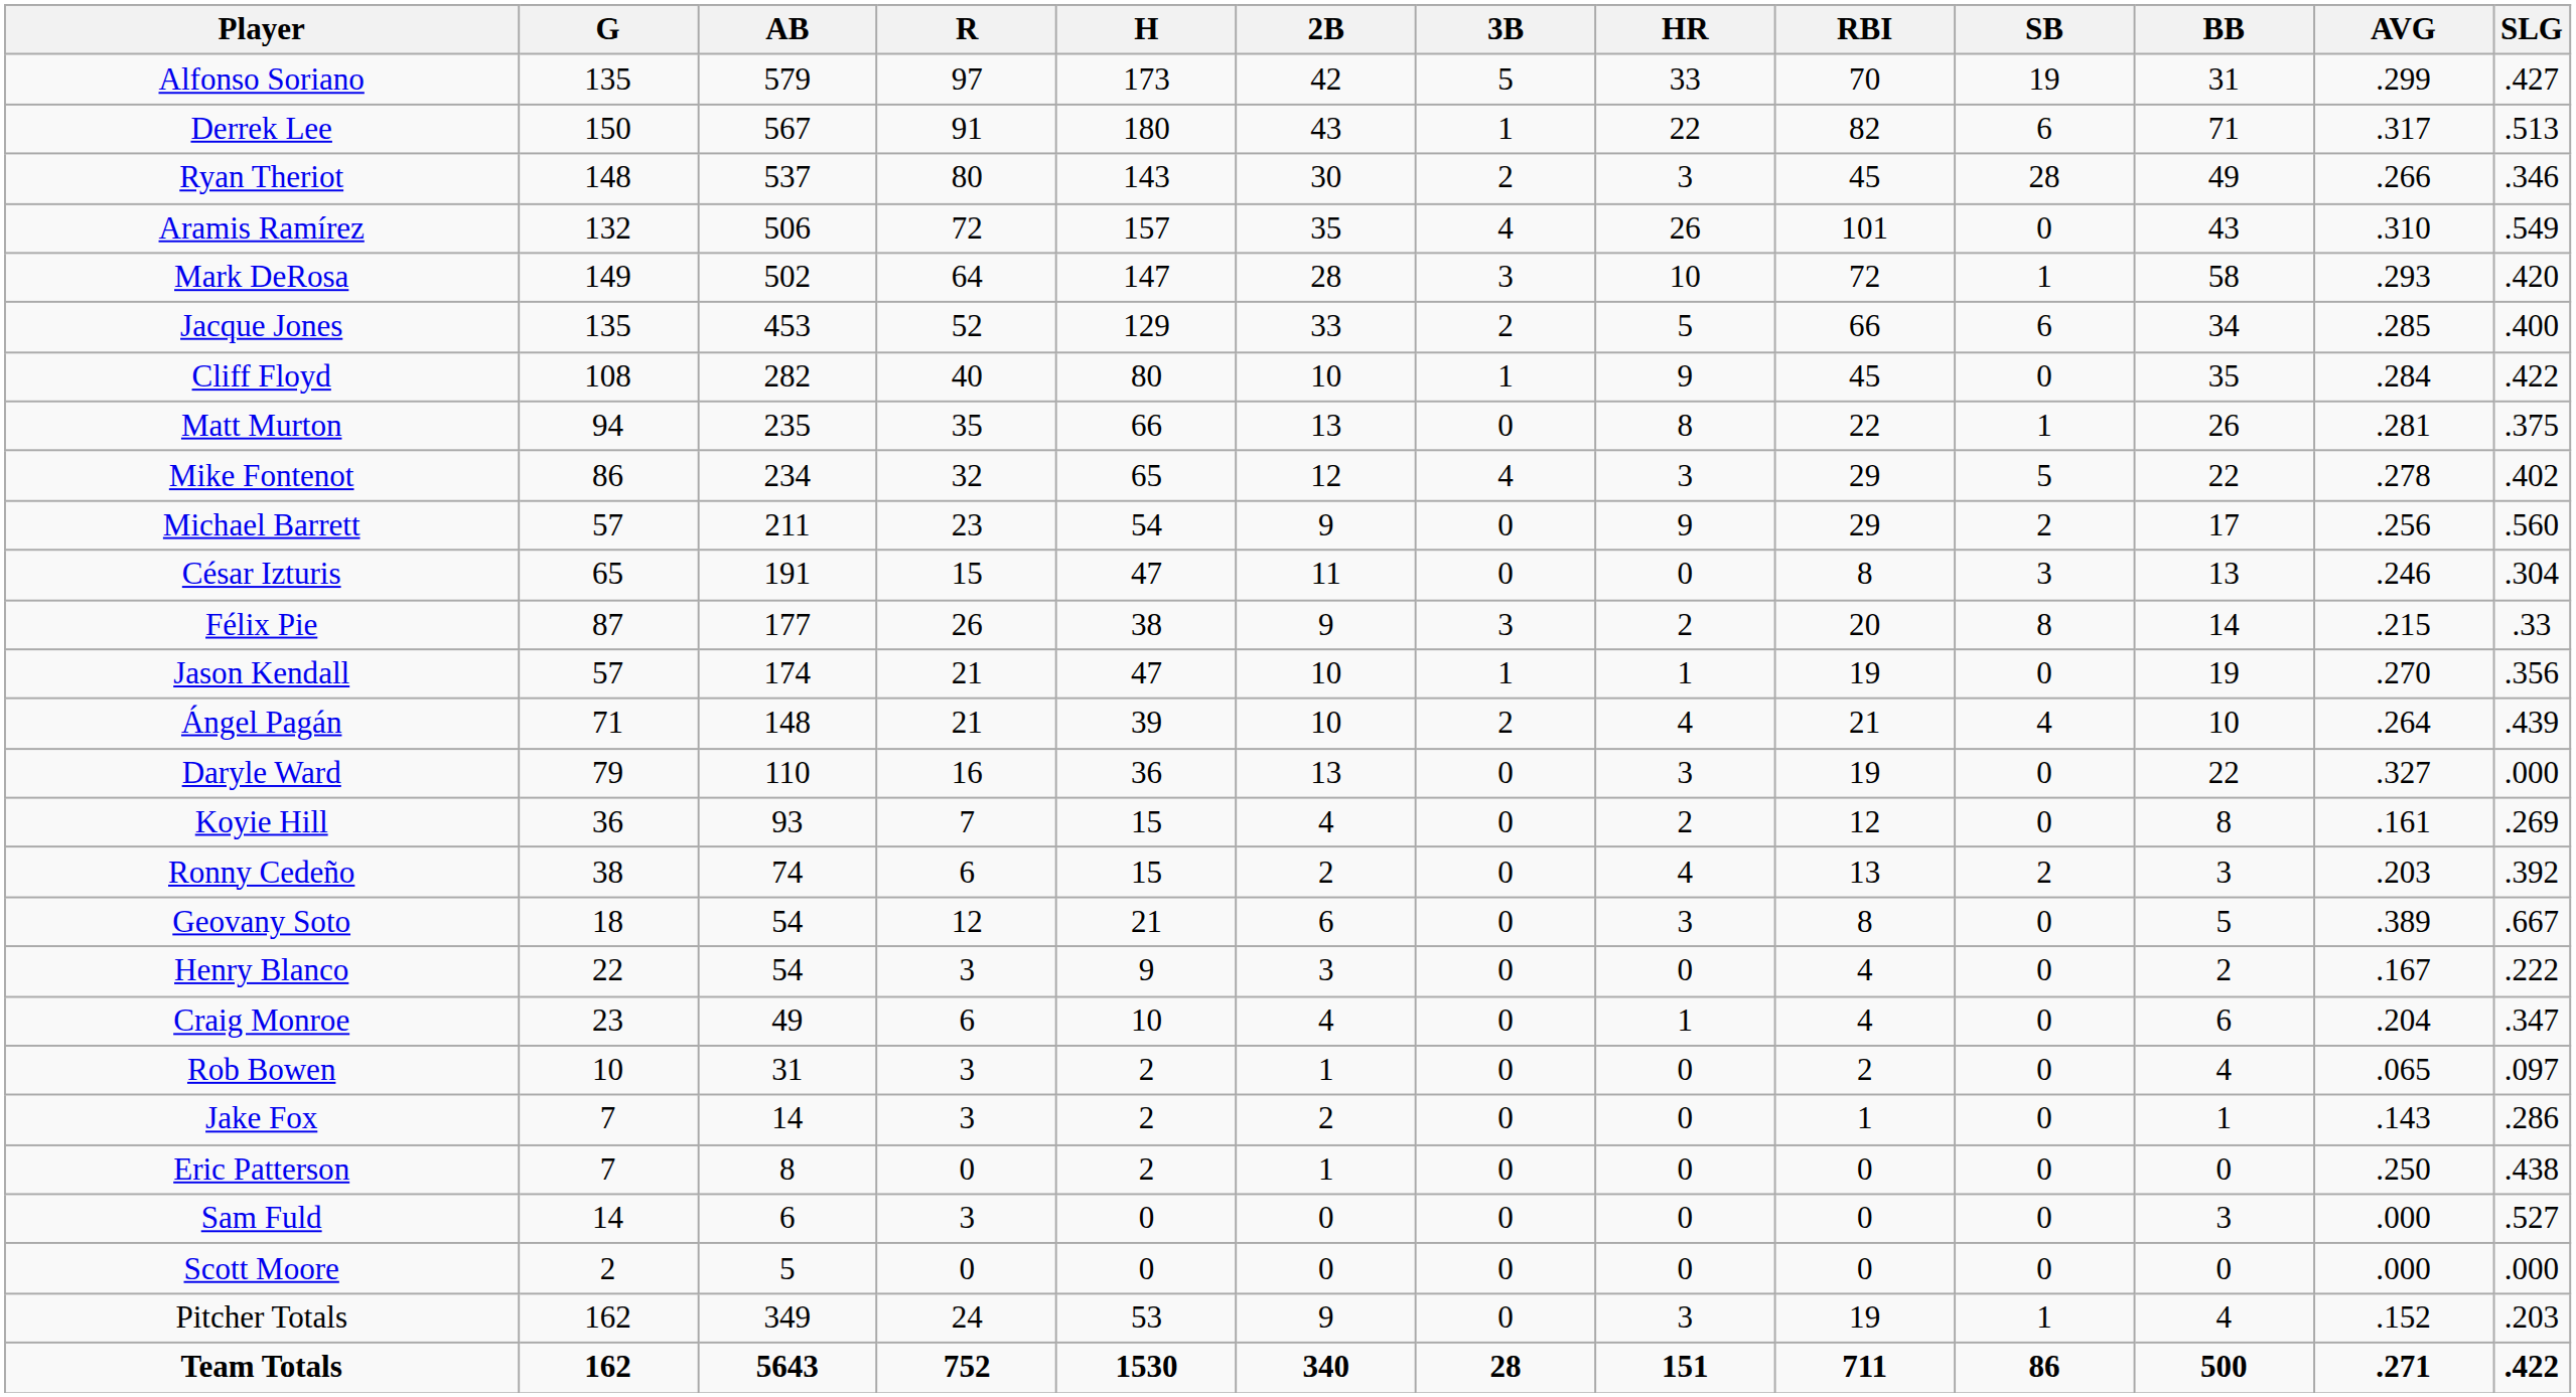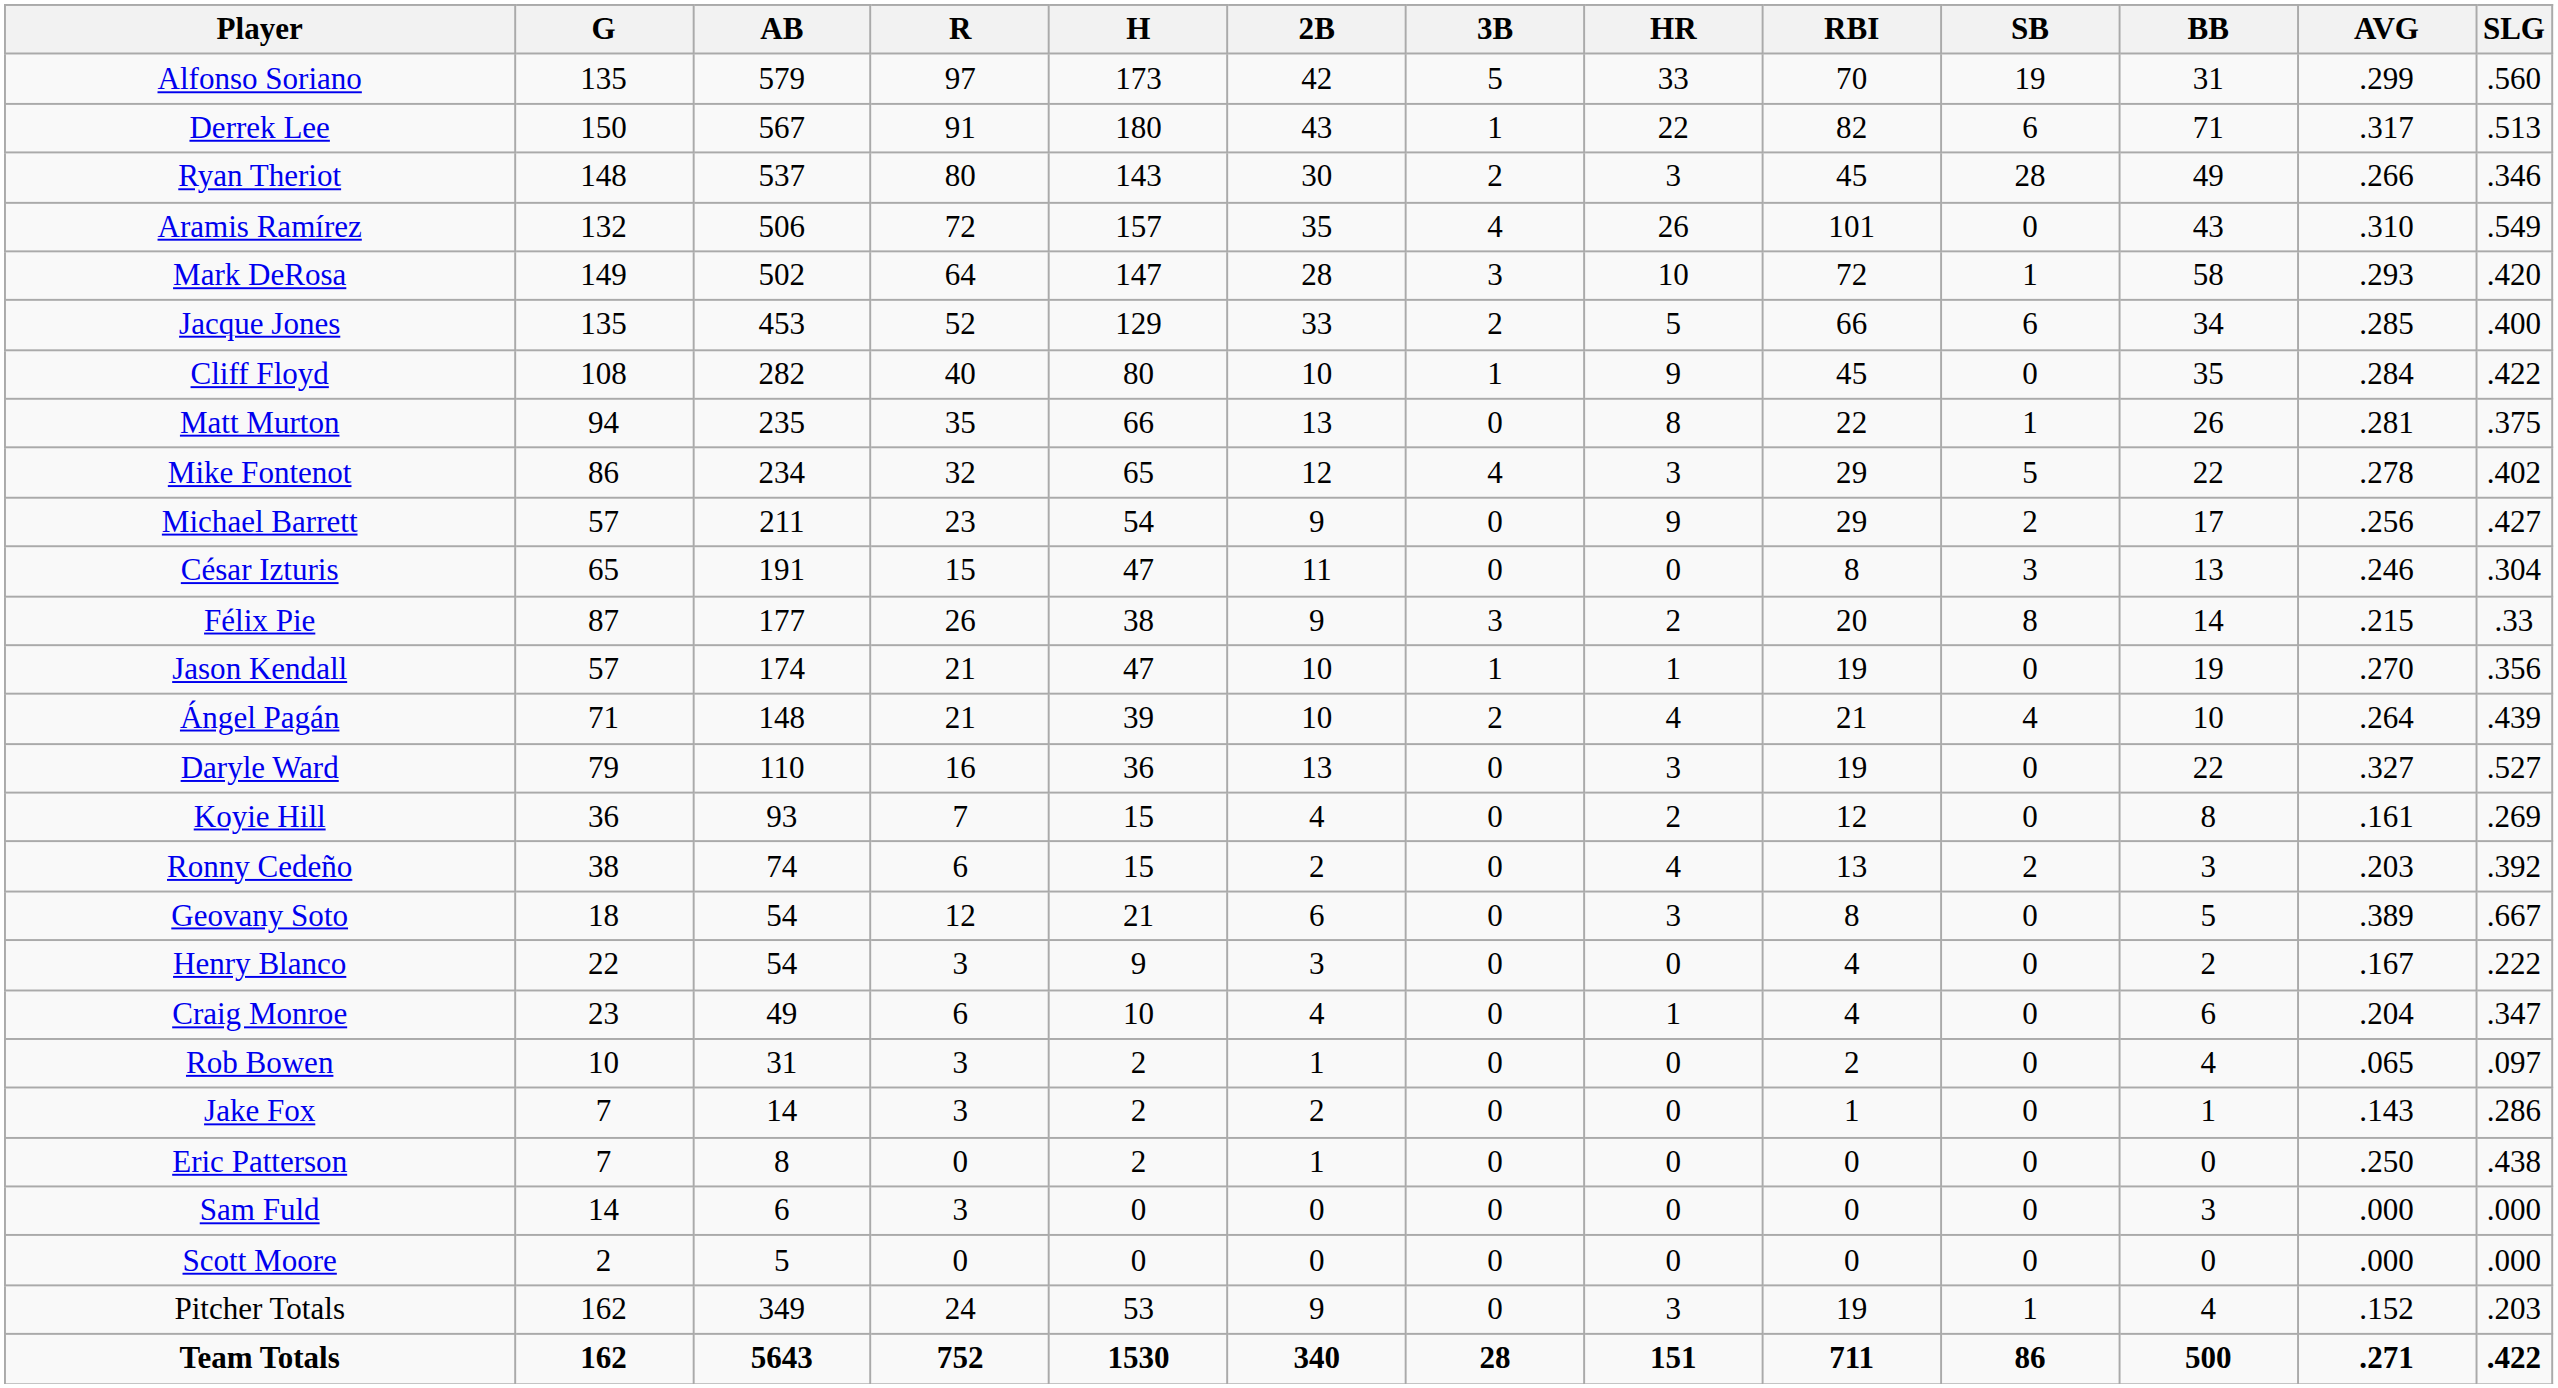 <table class=wikitable style="text-align:center">
 <tr>
 <th bgcolor=#DDDDFF; width="20%">Player</th>
 <th bgcolor=#DDDDFF; width="7%">G</th>
 <th bgcolor=#DDDDFF; width="7%">AB</th>
 <th bgcolor=#DDDDFF; width="7%">R</th>
 <th bgcolor=#DDDDFF; width="7%">H</th>
 <th bgcolor=#DDDDFF; width="7%">2B</th>
 <th bgcolor=#DDDDFF; width="7%">3B</th>
 <th bgcolor=#DDDDFF; width="7%">HR</th>
 <th bgcolor=#DDDDFF; width="7%">RBI</th>
 <th bgcolor=#DDDDFF; width="7%">SB</th>
 <th bgcolor=#DDDDFF; width="7%">BB</th>
 <th bgcolor=#DDDDFF; width="7%">AVG</th>
 <th bgcolor=#DDDDFF; width="7%">SLG</th>
 </tr>
 <tr>
 <td><a href='#'>Alfonso Soriano</a></td>
 <td>135</td>
 <td>579</td>
 <td>97</td>
 <td>173</td>
 <td>42</td>
 <td>5</td>
 <td>33</td>
 <td>70</td>
 <td>19</td>
 <td>31</td>
 <td>.299</td>
-<td>.427</td>
+<td>.560</td>
 </tr>
 <tr>
 <td><a href='#'>Derrek Lee</a></td>
 <td>150</td>
 <td>567</td>
 <td>91</td>
 <td>180</td>
 <td>43</td>
 <td>1</td>
 <td>22</td>
 <td>82</td>
 <td>6</td>
 <td>71</td>
 <td>.317</td>
 <td>.513</td>
 </tr>
 <tr>
 <td><a href='#'>Ryan Theriot</a></td>
 <td>148</td>
 <td>537</td>
 <td>80</td>
 <td>143</td>
 <td>30</td>
 <td>2</td>
 <td>3</td>
 <td>45</td>
 <td>28</td>
 <td>49</td>
 <td>.266</td>
 <td>.346</td>
 </tr>
 <tr>
 <td><a href='#'>Aramis Ramírez</a></td>
 <td>132</td>
 <td>506</td>
 <td>72</td>
 <td>157</td>
 <td>35</td>
 <td>4</td>
 <td>26</td>
 <td>101</td>
 <td>0</td>
 <td>43</td>
 <td>.310</td>
 <td>.549</td>
 </tr>
 <tr>
 <td><a href='#'>Mark DeRosa</a></td>
 <td>149</td>
 <td>502</td>
 <td>64</td>
 <td>147</td>
 <td>28</td>
 <td>3</td>
 <td>10</td>
 <td>72</td>
 <td>1</td>
 <td>58</td>
 <td>.293</td>
 <td>.420</td>
 </tr>
 <tr>
 <td><a href='#'>Jacque Jones</a></td>
 <td>135</td>
 <td>453</td>
 <td>52</td>
 <td>129</td>
 <td>33</td>
 <td>2</td>
 <td>5</td>
 <td>66</td>
 <td>6</td>
 <td>34</td>
 <td>.285</td>
 <td>.400</td>
 </tr>
 <tr>
 <td><a href='#'>Cliff Floyd</a></td>
 <td>108</td>
 <td>282</td>
 <td>40</td>
 <td>80</td>
 <td>10</td>
 <td>1</td>
 <td>9</td>
 <td>45</td>
 <td>0</td>
 <td>35</td>
 <td>.284</td>
 <td>.422</td>
 </tr>
 <tr>
 <td><a href='#'>Matt Murton</a></td>
 <td>94</td>
 <td>235</td>
 <td>35</td>
 <td>66</td>
 <td>13</td>
 <td>0</td>
 <td>8</td>
 <td>22</td>
 <td>1</td>
 <td>26</td>
 <td>.281</td>
 <td>.375</td>
 </tr>
 <tr>
 <td><a href='#'>Mike Fontenot</a></td>
 <td>86</td>
 <td>234</td>
 <td>32</td>
 <td>65</td>
 <td>12</td>
 <td>4</td>
 <td>3</td>
 <td>29</td>
 <td>5</td>
 <td>22</td>
 <td>.278</td>
 <td>.402</td>
 </tr>
 <tr>
 <td><a href='#'>Michael Barrett</a></td>
 <td>57</td>
 <td>211</td>
 <td>23</td>
 <td>54</td>
 <td>9</td>
 <td>0</td>
 <td>9</td>
 <td>29</td>
 <td>2</td>
 <td>17</td>
 <td>.256</td>
-<td>.560</td>
+<td>.427</td>
 </tr>
 <tr>
 <td><a href='#'>César Izturis</a></td>
 <td>65</td>
 <td>191</td>
 <td>15</td>
 <td>47</td>
 <td>11</td>
 <td>0</td>
 <td>0</td>
 <td>8</td>
 <td>3</td>
 <td>13</td>
 <td>.246</td>
 <td>.304</td>
 </tr>
 <tr>
 <td><a href='#'>Félix Pie</a></td>
 <td>87</td>
 <td>177</td>
 <td>26</td>
 <td>38</td>
 <td>9</td>
 <td>3</td>
 <td>2</td>
 <td>20</td>
 <td>8</td>
 <td>14</td>
 <td>.215</td>
 <td>.33</td>
 </tr>
 <tr>
 <td><a href='#'>Jason Kendall</a></td>
 <td>57</td>
 <td>174</td>
 <td>21</td>
 <td>47</td>
 <td>10</td>
 <td>1</td>
 <td>1</td>
 <td>19</td>
 <td>0</td>
 <td>19</td>
 <td>.270</td>
 <td>.356</td>
 </tr>
 <tr>
 <td><a href='#'>Ángel Pagán</a></td>
 <td>71</td>
 <td>148</td>
 <td>21</td>
 <td>39</td>
 <td>10</td>
 <td>2</td>
 <td>4</td>
 <td>21</td>
 <td>4</td>
 <td>10</td>
 <td>.264</td>
 <td>.439</td>
 </tr>
 <tr>
 <td><a href='#'>Daryle Ward</a></td>
 <td>79</td>
 <td>110</td>
 <td>16</td>
 <td>36</td>
 <td>13</td>
 <td>0</td>
 <td>3</td>
 <td>19</td>
 <td>0</td>
 <td>22</td>
 <td>.327</td>
-<td>.000</td>
+<td>.527</td>
 </tr>
 <tr>
 <td><a href='#'>Koyie Hill</a></td>
 <td>36</td>
 <td>93</td>
 <td>7</td>
 <td>15</td>
 <td>4</td>
 <td>0</td>
 <td>2</td>
 <td>12</td>
 <td>0</td>
 <td>8</td>
 <td>.161</td>
 <td>.269</td>
 </tr>
 <tr>
 <td><a href='#'>Ronny Cedeño</a></td>
 <td>38</td>
 <td>74</td>
 <td>6</td>
 <td>15</td>
 <td>2</td>
 <td>0</td>
 <td>4</td>
 <td>13</td>
 <td>2</td>
 <td>3</td>
 <td>.203</td>
 <td>.392</td>
 </tr>
 <tr>
 <td><a href='#'>Geovany Soto</a></td>
 <td>18</td>
 <td>54</td>
 <td>12</td>
 <td>21</td>
 <td>6</td>
 <td>0</td>
 <td>3</td>
 <td>8</td>
 <td>0</td>
 <td>5</td>
 <td>.389</td>
 <td>.667</td>
 </tr>
 <tr>
 <td><a href='#'>Henry Blanco</a></td>
 <td>22</td>
 <td>54</td>
 <td>3</td>
 <td>9</td>
 <td>3</td>
 <td>0</td>
 <td>0</td>
 <td>4</td>
 <td>0</td>
 <td>2</td>
 <td>.167</td>
 <td>.222</td>
 </tr>
 <tr>
 <td><a href='#'>Craig Monroe</a></td>
 <td>23</td>
 <td>49</td>
 <td>6</td>
 <td>10</td>
 <td>4</td>
 <td>0</td>
 <td>1</td>
 <td>4</td>
 <td>0</td>
 <td>6</td>
 <td>.204</td>
 <td>.347</td>
 </tr>
 <tr>
 <td><a href='#'>Rob Bowen</a></td>
 <td>10</td>
 <td>31</td>
 <td>3</td>
 <td>2</td>
 <td>1</td>
 <td>0</td>
 <td>0</td>
 <td>2</td>
 <td>0</td>
 <td>4</td>
 <td>.065</td>
 <td>.097</td>
 </tr>
 <tr>
 <td><a href='#'>Jake Fox</a></td>
 <td>7</td>
 <td>14</td>
 <td>3</td>
 <td>2</td>
 <td>2</td>
 <td>0</td>
 <td>0</td>
 <td>1</td>
 <td>0</td>
 <td>1</td>
 <td>.143</td>
 <td>.286</td>
 </tr>
 <tr>
 <td><a href='#'>Eric Patterson</a></td>
 <td>7</td>
 <td>8</td>
 <td>0</td>
 <td>2</td>
 <td>1</td>
 <td>0</td>
 <td>0</td>
 <td>0</td>
 <td>0</td>
 <td>0</td>
 <td>.250</td>
 <td>.438</td>
 </tr>
 <tr>
 <td><a href='#'>Sam Fuld</a></td>
 <td>14</td>
 <td>6</td>
 <td>3</td>
 <td>0</td>
 <td>0</td>
 <td>0</td>
 <td>0</td>
 <td>0</td>
 <td>0</td>
 <td>3</td>
 <td>.000</td>
-<td>.527</td>
+<td>.000</td>
 </tr>
 <tr>
 <td><a href='#'>Scott Moore</a></td>
 <td>2</td>
 <td>5</td>
 <td>0</td>
 <td>0</td>
 <td>0</td>
 <td>0</td>
 <td>0</td>
 <td>0</td>
 <td>0</td>
 <td>0</td>
 <td>.000</td>
 <td>.000</td>
 </tr>
 <tr>
 <td>Pitcher Totals</td>
 <td>162</td>
 <td>349</td>
 <td>24</td>
 <td>53</td>
 <td>9</td>
 <td>0</td>
 <td>3</td>
 <td>19</td>
 <td>1</td>
 <td>4</td>
 <td>.152</td>
 <td>.203</td>
 </tr>
 <tr>
 <td><strong>Team Totals</strong></td>
 <td><strong>162</strong></td>
 <td><strong>5643</strong></td>
 <td><strong>752</strong></td>
 <td><strong>1530</strong></td>
 <td><strong>340</strong></td>
 <td><strong>28</strong></td>
 <td><strong>151</strong></td>
 <td><strong>711</strong></td>
 <td><strong>86</strong></td>
 <td><strong>500</strong></td>
 <td><strong>.271</strong></td>
 <td><strong>.422</strong></td>
 </tr>
 </table>
